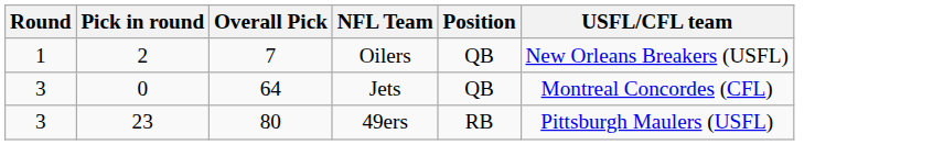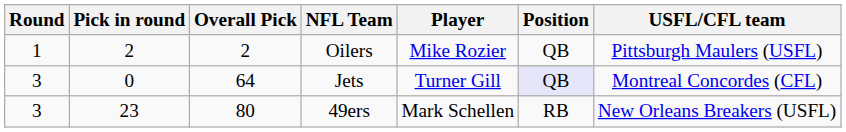 <table class="wikitable" style="text-align: center;">
 <tr>
 <th>Round</th>
 <th>Pick in round</th>
 <th>Overall Pick</th>
 <th>NFL Team</th>
+<th>Player</th>
 <th>Position</th>
 <th>USFL/CFL team</th>
 </tr>
 <tr>
 <td>1</td>
 <td>2</td>
-<td>7</td>
+<td>2</td>
 <td>Oilers</td>
+<td><a href='#'>Mike Rozier</a></td>
 <td>QB</td>
-<td><a href='#'>New Orleans Breakers</a> (USFL)</td>
+<td><a href='#'>Pittsburgh Maulers</a> (<a href='#'>USFL</a>)</td>
 </tr>
 <tr>
 <td>3</td>
 <td>0</td>
 <td>64</td>
 <td>Jets</td>
-<td>QB</td>
+<td><a href='#'>Turner Gill</a></td>
+<td style="background: lavender;">QB</td>
 <td><a href='#'>Montreal Concordes</a> (<a href='#'>CFL</a>)</td>
 </tr>
 <tr>
 <td>3</td>
 <td>23</td>
 <td>80</td>
 <td>49ers</td>
+<td>Mark Schellen</td>
 <td>RB</td>
-<td><a href='#'>Pittsburgh Maulers</a> (<a href='#'>USFL</a>)</td>
+<td><a href='#'>New Orleans Breakers</a> (USFL)</td>
 </tr>
 </table>
